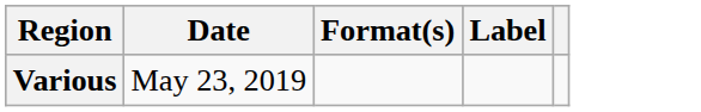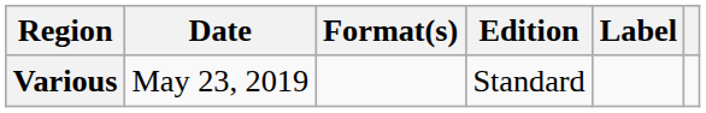 <table class="wikitable plainrowheaders">
 <tr>
 <th scope="col">Region</th>
 <th scope="col">Date</th>
 <th scope="col">Format(s)</th>
+<th scope="col">Edition</th>
 <th scope="col">Label</th>
 <th scope="col"></th>
 </tr>
 <tr>
 <th scope="row">Various</th>
 <td>May 23, 2019</td>
 <td></td>
+<td>Standard</td>
 <td></td>
 <td align="center"></td>
 </tr>
 </table>
